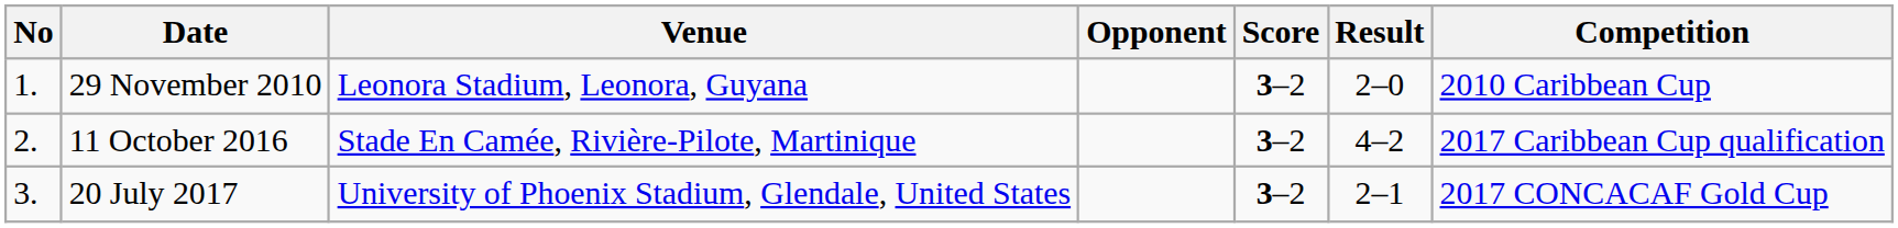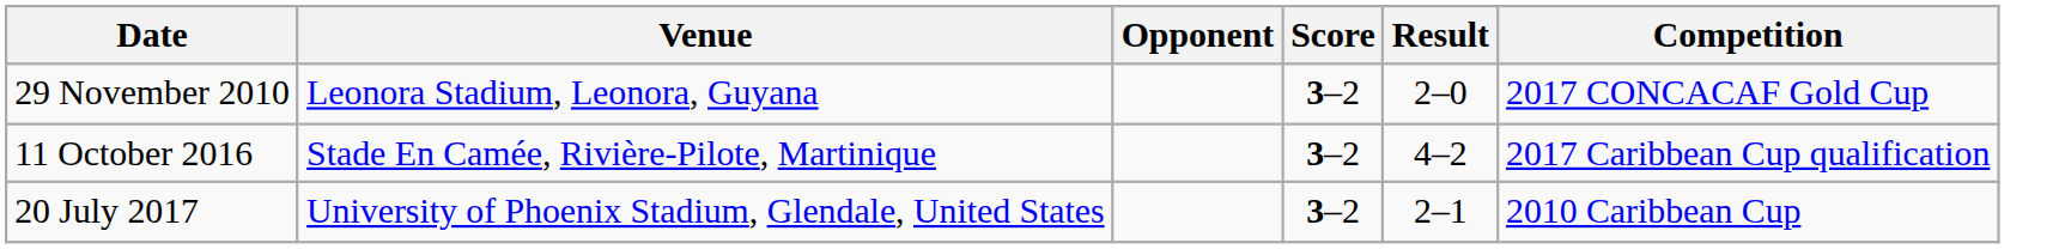 <table class="wikitable" style="font-size:85%;">
 <tr>
-<th>No</th>
 <th>Date</th>
 <th>Venue</th>
 <th>Opponent</th>
 <th>Score</th>
 <th>Result</th>
 <th>Competition</th>
 </tr>
 <tr>
-<td>1.</td>
 <td>29 November 2010</td>
 <td><a href='#'>Leonora Stadium</a>, <a href='#'>Leonora</a>, <a href='#'>Guyana</a></td>
 <td></td>
 <td align=center><strong>3</strong>–2</td>
 <td align=center>2–0</td>
-<td><a href='#'>2010 Caribbean Cup</a></td>
+<td><a href='#'>2017 CONCACAF Gold Cup</a></td>
 </tr>
 <tr>
-<td>2.</td>
 <td>11 October 2016</td>
 <td><a href='#'>Stade En Camée</a>, <a href='#'>Rivière-Pilote</a>, <a href='#'>Martinique</a></td>
 <td></td>
 <td align=center><strong>3</strong>–2</td>
 <td align=center>4–2</td>
 <td><a href='#'>2017 Caribbean Cup qualification</a></td>
 </tr>
 <tr>
-<td>3.</td>
 <td>20 July 2017</td>
 <td><a href='#'>University of Phoenix Stadium</a>, <a href='#'>Glendale</a>, <a href='#'>United States</a></td>
 <td></td>
 <td align=center><strong>3</strong>–2</td>
 <td align=center>2–1</td>
-<td><a href='#'>2017 CONCACAF Gold Cup</a></td>
+<td><a href='#'>2010 Caribbean Cup</a></td>
 </tr>
 </table>
